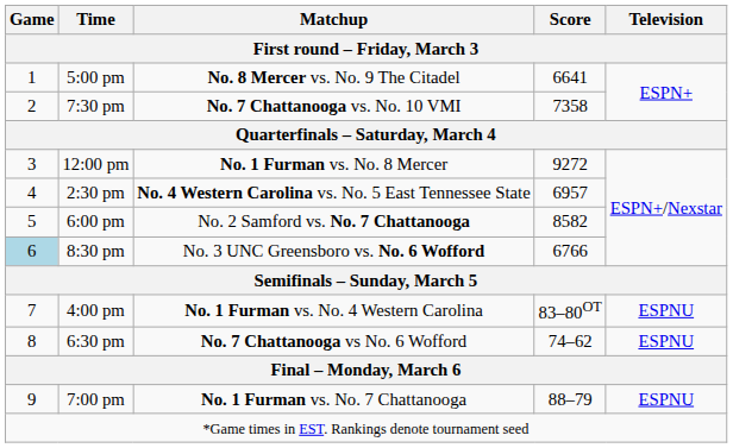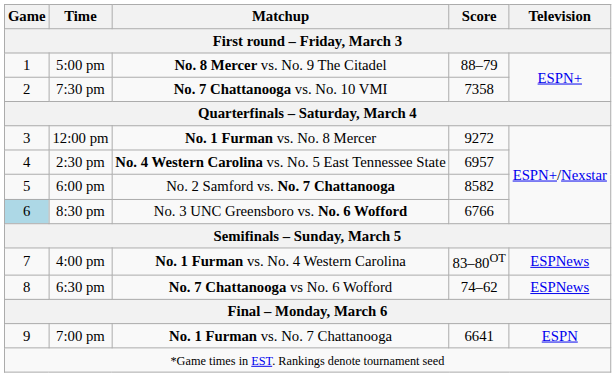 <table class="wikitable" style="font-size: 95%;text-align:center">
 <tr>
 <th>Game</th>
 <th>Time</th>
 <th>Matchup</th>
 <th>Score</th>
 <th>Television</th>
 </tr>
 <tr>
 <th colspan="5">First round – Friday, March 3</th>
 </tr>
 <tr>
 <td>1</td>
 <td>5:00 pm</td>
 <td><strong>No. 8 Mercer</strong> vs. No. 9 The Citadel</td>
-<td>6641</td>
+<td>88–79</td>
 <td rowspan="2"><a href='#'>ESPN+</a></td>
 </tr>
 <tr>
 <td>2</td>
 <td>7:30 pm</td>
 <td><strong>No. 7 Chattanooga</strong> vs. No. 10 VMI</td>
 <td>7358</td>
 </tr>
 <tr>
 <th colspan="5">Quarterfinals – Saturday, March 4</th>
 </tr>
 <tr>
 <td>3</td>
 <td>12:00 pm</td>
 <td><strong>No. 1 Furman</strong> vs. No. 8 Mercer</td>
 <td>9272</td>
 <td rowspan="4"><a href='#'>ESPN+</a>/<a href='#'>Nexstar</a></td>
 </tr>
 <tr>
 <td>4</td>
 <td>2:30 pm</td>
 <td><strong>No. 4 Western Carolina</strong> vs. No. 5 East Tennessee State</td>
 <td>6957</td>
 </tr>
 <tr>
 <td>5</td>
 <td>6:00 pm</td>
 <td>No. 2 Samford vs. <strong>No. 7 Chattanooga</strong></td>
 <td>8582</td>
 </tr>
 <tr>
 <td style="background: lightblue;">6</td>
 <td>8:30 pm</td>
 <td>No. 3 UNC Greensboro vs. <strong>No. 6 Wofford</strong></td>
 <td>6766</td>
 </tr>
 <tr>
 <th colspan="5">Semifinals – Sunday, March 5</th>
 </tr>
 <tr>
 <td>7</td>
 <td>4:00 pm</td>
 <td><strong>No. 1 Furman</strong> vs. No. 4 Western Carolina</td>
 <td>83–80<sup>OT</sup></td>
-<td><a href='#'>ESPNU</a></td>
+<td><a href='#'>ESPNews</a></td>
 </tr>
 <tr>
 <td>8</td>
 <td>6:30 pm</td>
 <td><strong>No. 7 Chattanooga</strong> vs No. 6 Wofford</td>
 <td>74–62</td>
-<td><a href='#'>ESPNU</a></td>
+<td><a href='#'>ESPNews</a></td>
 </tr>
 <tr>
 <th colspan="5">Final – Monday, March 6</th>
 </tr>
 <tr>
 <td>9</td>
 <td>7:00 pm</td>
 <td><strong>No. 1 Furman</strong> vs. No. 7 Chattanooga</td>
-<td>88–79</td>
-<td><a href='#'>ESPNU</a></td>
+<td>6641</td>
+<td><a href='#'>ESPN</a></td>
 </tr>
 <tr>
 <td colspan="5"><small>*Game times in <a href='#'>EST</a>. Rankings denote tournament seed</small></td>
 </tr>
 </table>
